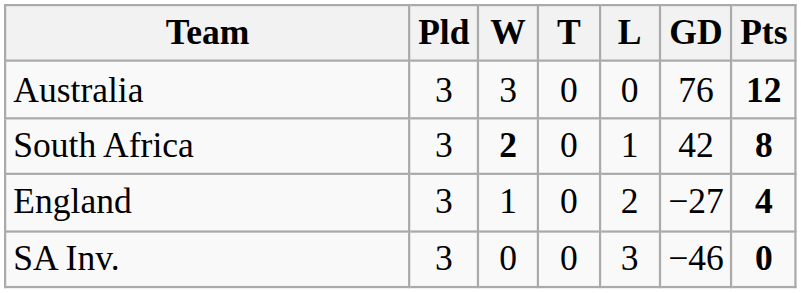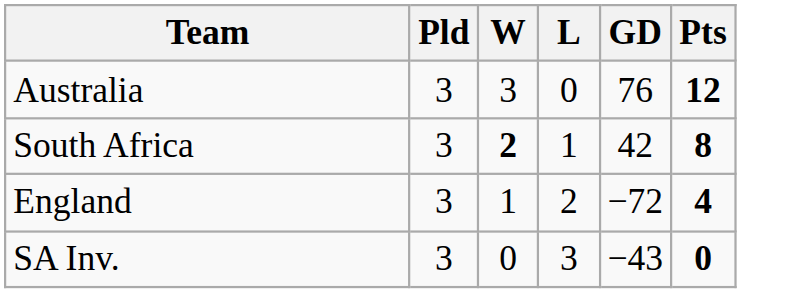 <table class="wikitable" style="text-align:center;">
 <tr>
 <th width=175>Team</th>
 <th style="width:20px;" abbr="Played">Pld</th>
 <th style="width:20px;" abbr="Won">W</th>
-<th style="width:20px;" abbr="Tied">T</th>
 <th style="width:20px;" abbr="Lost">L</th>
 <th style="width:20px;" abbr="Diff">GD</th>
 <th style="width:20px;" abbr="Points">Pts</th>
 </tr>
 <tr style="background:#f9f9f9;">
 <td style="text-align:left;"> Australia</td>
 <td>3</td>
 <td>3</td>
 <td>0</td>
-<td>0</td>
 <td>76</td>
 <td><strong>12</strong></td>
 </tr>
 <tr style="background:#f9f9f9;">
 <td style="text-align:left;"> South Africa</td>
 <td>3</td>
 <td><strong>2</strong></td>
-<td>0</td>
 <td>1</td>
 <td>42</td>
 <td><strong>8</strong></td>
 </tr>
 <tr style="background:#f9f9f9;">
 <td style="text-align:left;"> England</td>
 <td>3</td>
 <td>1</td>
-<td>0</td>
 <td>2</td>
-<td>−27</td>
+<td>−72</td>
 <td><strong>4</strong></td>
 </tr>
 <tr style="background:#f9f9f9;">
 <td style="text-align:left;"> SA Inv.</td>
 <td>3</td>
 <td>0</td>
-<td>0</td>
 <td>3</td>
-<td>−46</td>
+<td>−43</td>
 <td><strong>0</strong></td>
 </tr>
 </table>
